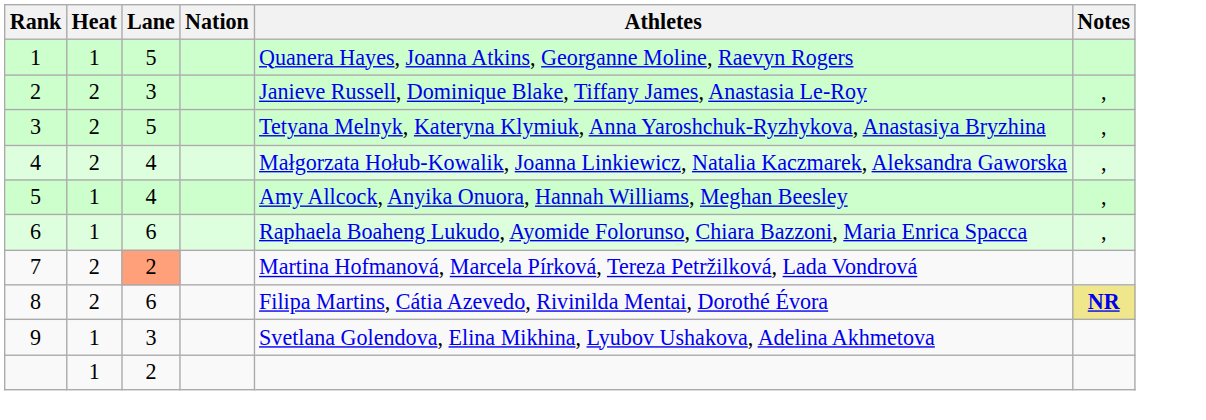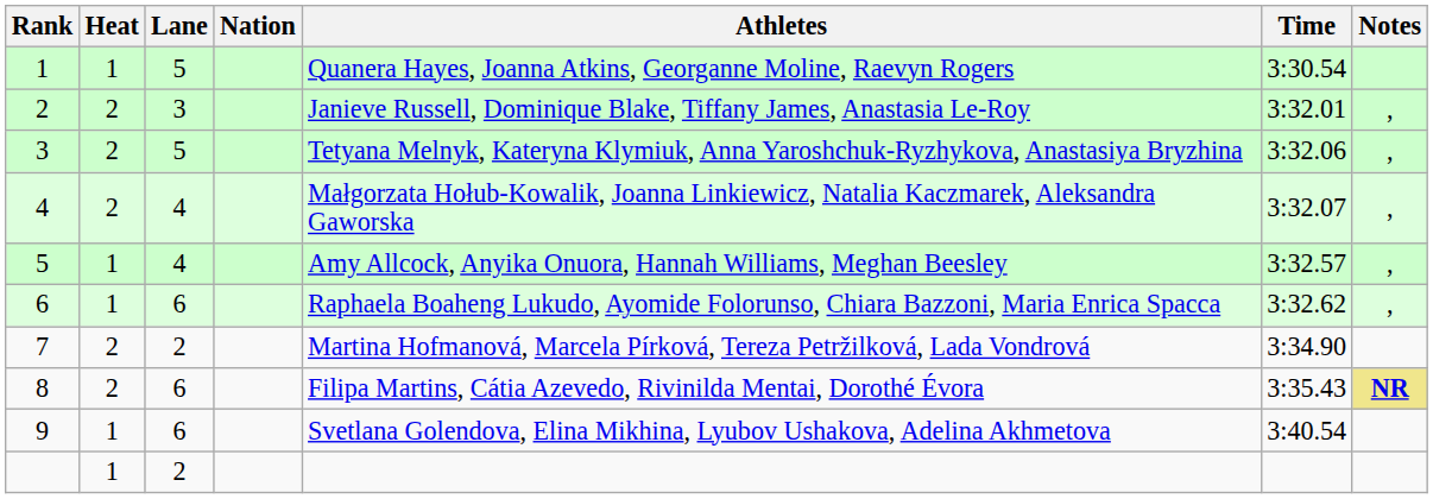 <table class="wikitable sortable" style="text-align:center">
 <tr>
 <th>Rank</th>
 <th>Heat</th>
 <th>Lane</th>
 <th>Nation</th>
 <th>Athletes</th>
+<th>Time</th>
 <th>Notes</th>
 </tr>
 <tr bgcolor=ccffcc>
 <td>1</td>
 <td>1</td>
 <td>5</td>
 <td align=left></td>
 <td align=left><a href='#'>Quanera Hayes</a>, <a href='#'>Joanna Atkins</a>, <a href='#'>Georganne Moline</a>, <a href='#'>Raevyn Rogers</a></td>
+<td>3:30.54</td>
 <td></td>
 </tr>
 <tr bgcolor=ccffcc>
 <td>2</td>
 <td>2</td>
 <td>3</td>
 <td align=left></td>
 <td align=left><a href='#'>Janieve Russell</a>, <a href='#'>Dominique Blake</a>, <a href='#'>Tiffany James</a>, <a href='#'>Anastasia Le-Roy</a></td>
+<td>3:32.01</td>
 <td>, </td>
 </tr>
 <tr bgcolor=ccffcc>
 <td>3</td>
 <td>2</td>
 <td>5</td>
 <td align=left></td>
 <td align=left><a href='#'>Tetyana Melnyk</a>, <a href='#'>Kateryna Klymiuk</a>, <a href='#'>Anna Yaroshchuk-Ryzhykova</a>, <a href='#'>Anastasiya Bryzhina</a></td>
+<td>3:32.06</td>
 <td>, </td>
 </tr>
 <tr bgcolor=ddffdd>
 <td>4</td>
 <td>2</td>
 <td>4</td>
 <td align=left></td>
 <td align=left><a href='#'>Małgorzata Hołub-Kowalik</a>, <a href='#'>Joanna Linkiewicz</a>, <a href='#'>Natalia Kaczmarek</a>, <a href='#'>Aleksandra Gaworska</a></td>
+<td>3:32.07</td>
 <td>, </td>
 </tr>
 <tr bgcolor=ccffcc>
 <td>5</td>
 <td>1</td>
 <td>4</td>
 <td align=left></td>
 <td align=left><a href='#'>Amy Allcock</a>, <a href='#'>Anyika Onuora</a>, <a href='#'>Hannah Williams</a>, <a href='#'>Meghan Beesley</a></td>
+<td>3:32.57</td>
 <td>, </td>
 </tr>
 <tr bgcolor=ddffdd>
 <td>6</td>
 <td>1</td>
 <td>6</td>
 <td align=left></td>
 <td align=left><a href='#'>Raphaela Boaheng Lukudo</a>, <a href='#'>Ayomide Folorunso</a>, <a href='#'>Chiara Bazzoni</a>, <a href='#'>Maria Enrica Spacca</a></td>
+<td>3:32.62</td>
 <td>, </td>
 </tr>
 <tr>
 <td>7</td>
 <td>2</td>
-<td style="background: lightsalmon;">2</td>
+<td>2</td>
 <td align=left></td>
 <td align=left><a href='#'>Martina Hofmanová</a>, <a href='#'>Marcela Pírková</a>, <a href='#'>Tereza Petržilková</a>, <a href='#'>Lada Vondrová</a></td>
+<td>3:34.90</td>
 <td></td>
 </tr>
 <tr>
 <td>8</td>
 <td>2</td>
 <td>6</td>
 <td align=left></td>
 <td align=left><a href='#'>Filipa Martins</a>, <a href='#'>Cátia Azevedo</a>, <a href='#'>Rivinilda Mentai</a>, <a href='#'>Dorothé Évora</a></td>
+<td>3:35.43</td>
 <td style="background: khaki;"><strong><a href='#'>NR</a></strong></td>
 </tr>
 <tr>
 <td>9</td>
 <td>1</td>
-<td>3</td>
+<td>6</td>
 <td align=left></td>
 <td align=left><a href='#'>Svetlana Golendova</a>, <a href='#'>Elina Mikhina</a>, <a href='#'>Lyubov Ushakova</a>, <a href='#'>Adelina Akhmetova</a></td>
+<td>3:40.54</td>
 <td></td>
 </tr>
 <tr>
 <td></td>
 <td>1</td>
 <td>2</td>
 <td align=left></td>
 <td align=left></td>
 <td></td>
+<td></td>
 </tr>
 </table>
